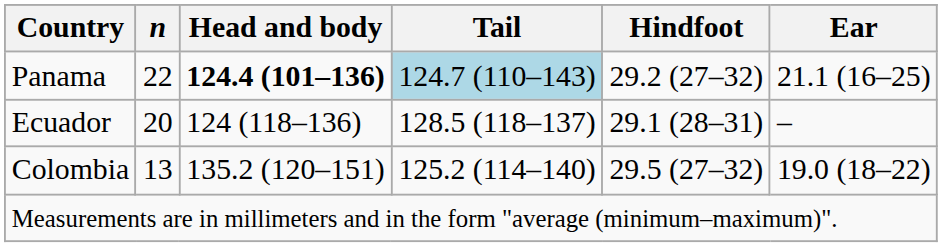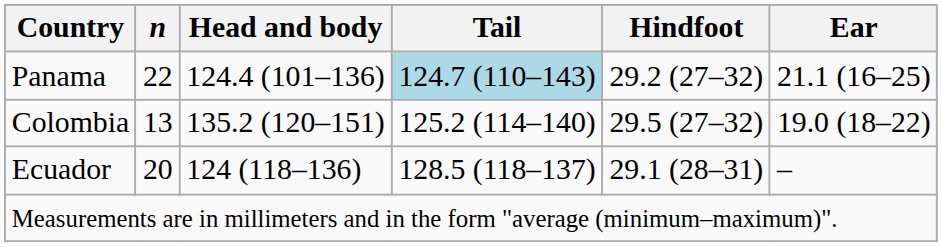 <table class="wikitable" style="float: left; margin-right: 0.5em; margin-top: 0em">
 <tr>
 <th>Country</th>
 <th><em>n</em></th>
 <th>Head and body</th>
 <th>Tail</th>
 <th>Hindfoot</th>
 <th>Ear</th>
 </tr>
 <tr>
 <td>Panama</td>
 <td>22</td>
-<td><strong>124.4 (101–136)</strong></td>
+<td>124.4 (101–136)</td>
 <td style="background: lightblue;">124.7 (110–143)</td>
 <td>29.2 (27–32)</td>
 <td>21.1 (16–25)</td>
+</tr>
+<tr>
+<td>Colombia</td>
+<td>13</td>
+<td>135.2 (120–151)</td>
+<td>125.2 (114–140)</td>
+<td>29.5 (27–32)</td>
+<td>19.0 (18–22)</td>
 </tr>
 <tr>
 <td>Ecuador</td>
 <td>20</td>
 <td>124 (118–136)</td>
 <td>128.5 (118–137)</td>
 <td>29.1 (28–31)</td>
 <td>–</td>
 </tr>
 <tr>
-<td>Colombia</td>
-<td>13</td>
-<td>135.2 (120–151)</td>
-<td>125.2 (114–140)</td>
-<td>29.5 (27–32)</td>
-<td>19.0 (18–22)</td>
-</tr>
-<tr>
 <td colspan="6"><small>Measurements are in millimeters and in the form "average (minimum–maximum)".</small></td>
 </tr>
 </table>
